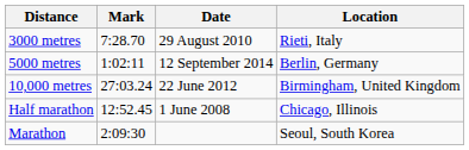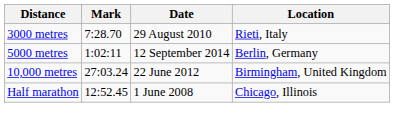 <table class="wikitable">
 <tr>
 <th>Distance</th>
 <th>Mark</th>
 <th>Date</th>
 <th>Location</th>
 </tr>
 <tr>
 <td><a href='#'>3000 metres</a></td>
 <td>7:28.70</td>
 <td>29 August 2010</td>
 <td><a href='#'>Rieti</a>, Italy</td>
 </tr>
 <tr>
 <td><a href='#'>5000 metres</a></td>
 <td>1:02:11</td>
 <td>12 September 2014</td>
 <td><a href='#'>Berlin</a>, Germany</td>
 </tr>
 <tr>
 <td><a href='#'>10,000 metres</a></td>
 <td>27:03.24</td>
 <td>22 June 2012</td>
 <td><a href='#'>Birmingham</a>, United Kingdom</td>
 </tr>
 <tr>
 <td><a href='#'>Half marathon</a></td>
 <td>12:52.45</td>
 <td>1 June 2008</td>
 <td><a href='#'>Chicago</a>, Illinois</td>
 </tr>
-<tr>
-<td><a href='#'>Marathon</a></td>
-<td>2:09:30</td>
-<td></td>
-<td>Seoul, South Korea</td>
-</tr>
 </table>
